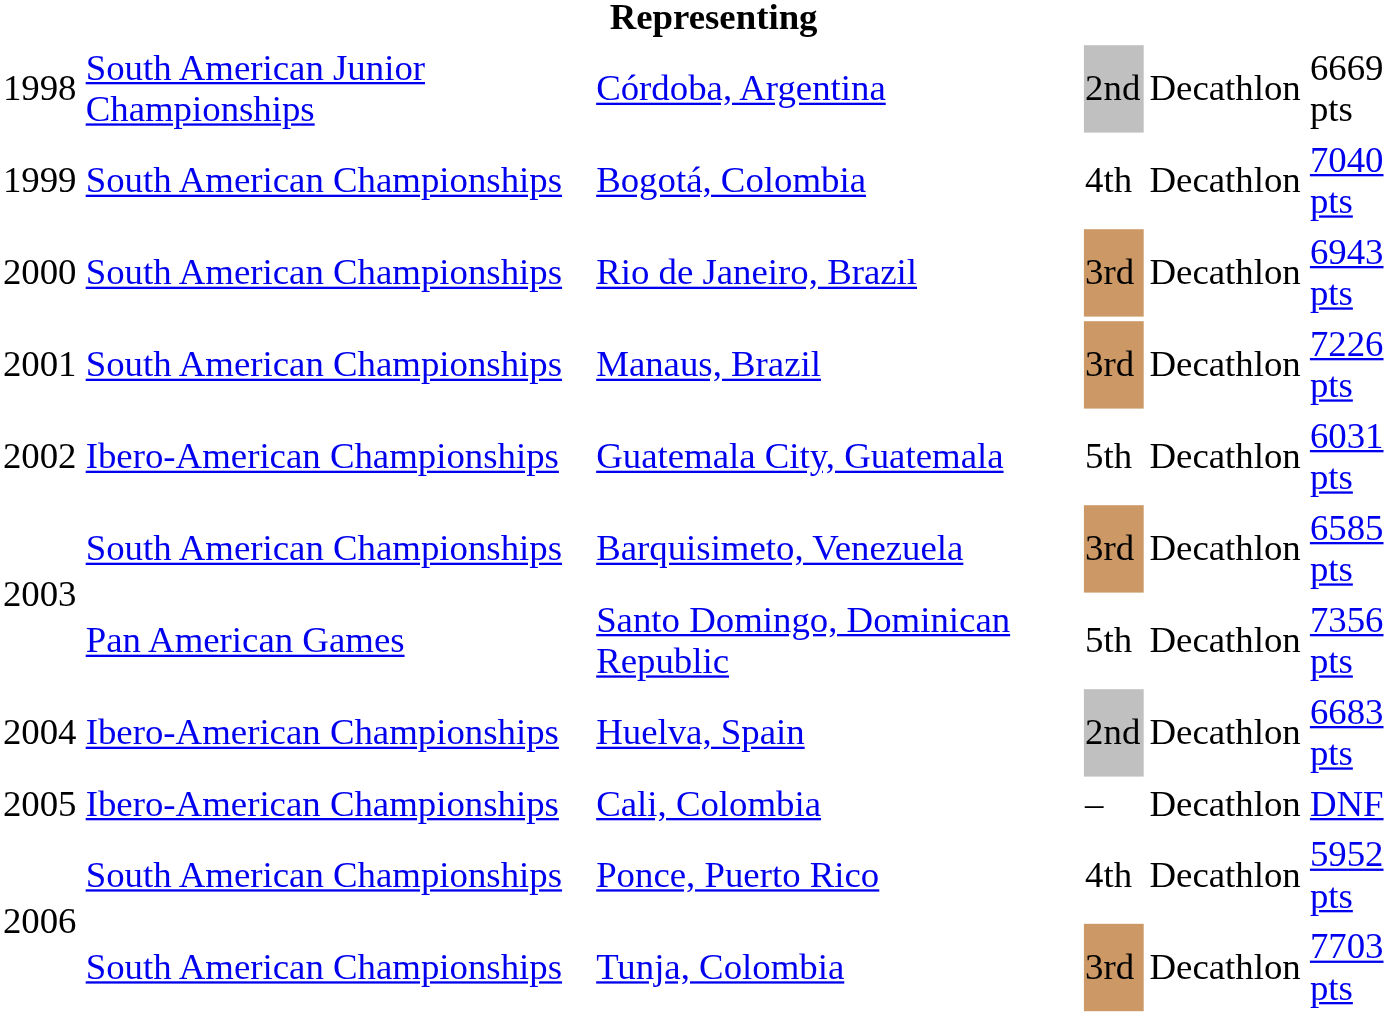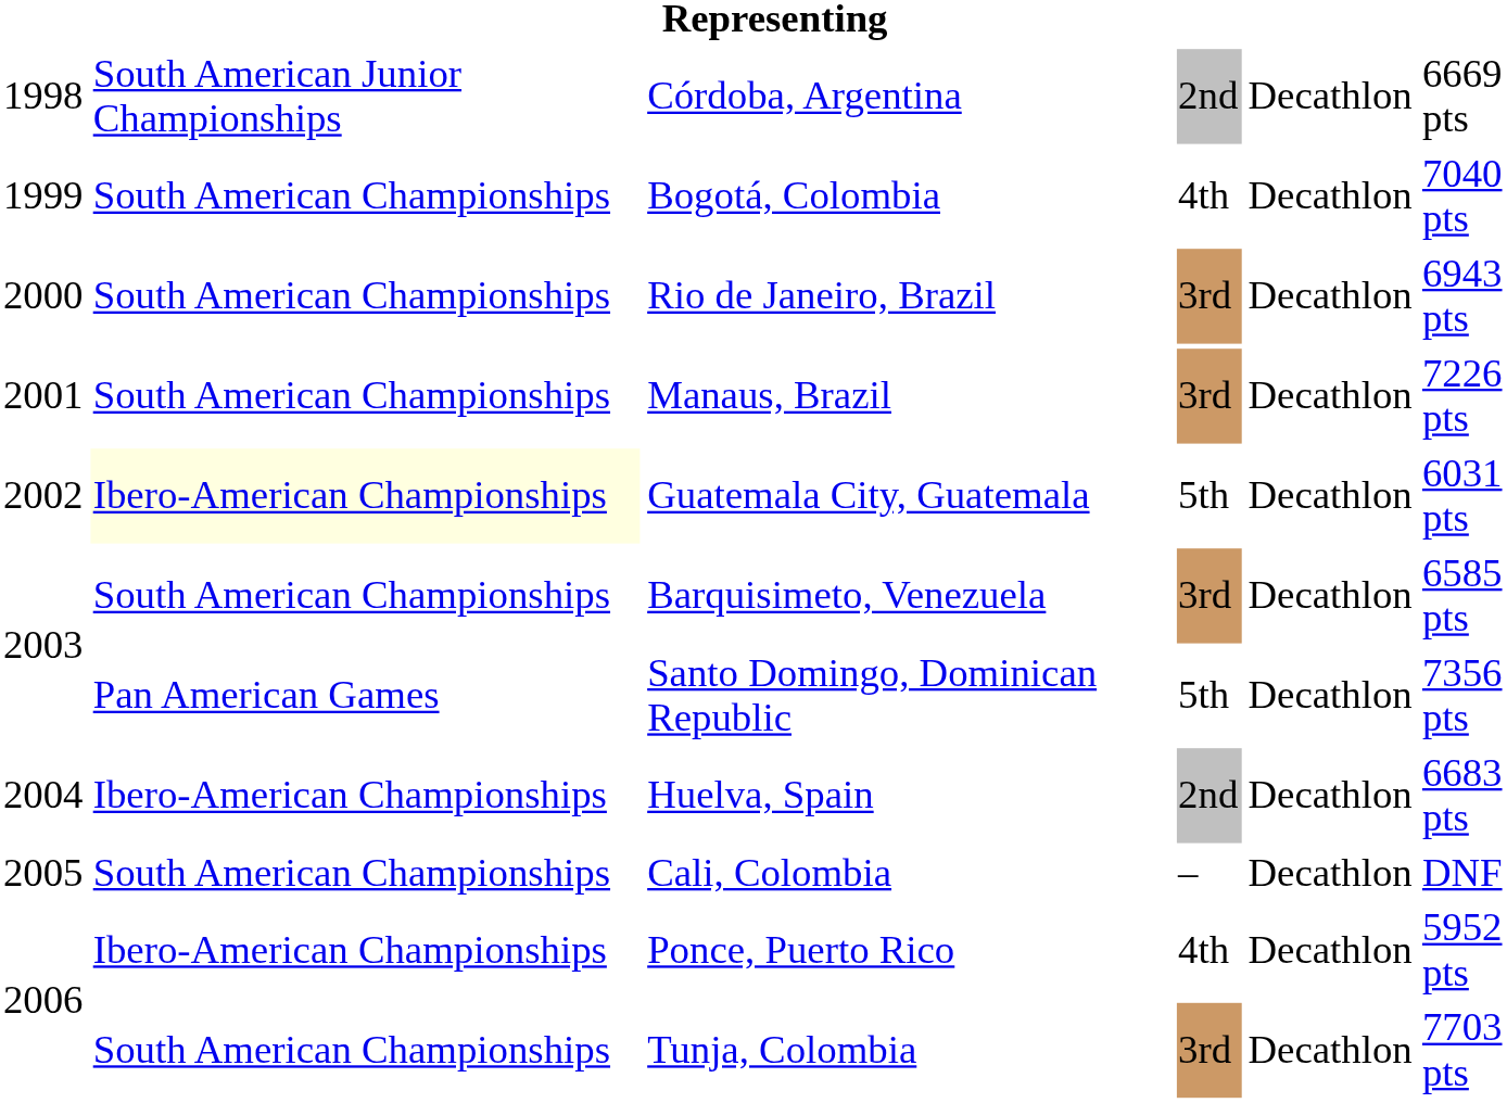 <table>
 <tr>
 <th colspan="6">Representing </th>
 </tr>
 <tr>
 <td>1998</td>
 <td><a href='#'>South American Junior Championships</a></td>
 <td><a href='#'>Córdoba, Argentina</a></td>
 <td bgcolor="silver">2nd</td>
 <td>Decathlon</td>
 <td>6669 pts</td>
 </tr>
 <tr>
 <td>1999</td>
 <td><a href='#'>South American Championships</a></td>
 <td><a href='#'>Bogotá, Colombia</a></td>
 <td>4th</td>
 <td>Decathlon</td>
 <td><a href='#'>7040 pts</a></td>
 </tr>
 <tr>
 <td>2000</td>
 <td><a href='#'>South American Championships</a></td>
 <td><a href='#'>Rio de Janeiro, Brazil</a></td>
 <td bgcolor="cc9966">3rd</td>
 <td>Decathlon</td>
 <td><a href='#'>6943 pts</a></td>
 </tr>
 <tr>
 <td>2001</td>
 <td><a href='#'>South American Championships</a></td>
 <td><a href='#'>Manaus, Brazil</a></td>
 <td bgcolor="cc9966">3rd</td>
 <td>Decathlon</td>
 <td><a href='#'>7226 pts</a></td>
 </tr>
 <tr>
 <td>2002</td>
-<td><a href='#'>Ibero-American Championships</a></td>
+<td style="background: lightyellow;"><a href='#'>Ibero-American Championships</a></td>
 <td><a href='#'>Guatemala City, Guatemala</a></td>
 <td>5th</td>
 <td>Decathlon</td>
 <td><a href='#'>6031 pts</a></td>
 </tr>
 <tr>
 <td rowspan=2>2003</td>
 <td><a href='#'>South American Championships</a></td>
 <td><a href='#'>Barquisimeto, Venezuela</a></td>
 <td bgcolor="cc9966">3rd</td>
 <td>Decathlon</td>
 <td><a href='#'>6585 pts</a></td>
 </tr>
 <tr>
 <td><a href='#'>Pan American Games</a></td>
 <td><a href='#'>Santo Domingo, Dominican Republic</a></td>
 <td>5th</td>
 <td>Decathlon</td>
 <td><a href='#'>7356 pts</a></td>
 </tr>
 <tr>
 <td>2004</td>
 <td><a href='#'>Ibero-American Championships</a></td>
 <td><a href='#'>Huelva, Spain</a></td>
 <td bgcolor="silver">2nd</td>
 <td>Decathlon</td>
 <td><a href='#'>6683 pts</a></td>
 </tr>
 <tr>
 <td>2005</td>
-<td><a href='#'>Ibero-American Championships</a></td>
+<td><a href='#'>South American Championships</a></td>
 <td><a href='#'>Cali, Colombia</a></td>
 <td>–</td>
 <td>Decathlon</td>
 <td><a href='#'>DNF</a></td>
 </tr>
 <tr>
 <td rowspan=2>2006</td>
-<td><a href='#'>South American Championships</a></td>
+<td><a href='#'>Ibero-American Championships</a></td>
 <td><a href='#'>Ponce, Puerto Rico</a></td>
 <td>4th</td>
 <td>Decathlon</td>
 <td><a href='#'>5952 pts</a></td>
 </tr>
 <tr>
 <td><a href='#'>South American Championships</a></td>
 <td><a href='#'>Tunja, Colombia</a></td>
 <td bgcolor="cc9966">3rd</td>
 <td>Decathlon</td>
 <td><a href='#'>7703 pts</a></td>
 </tr>
 </table>
